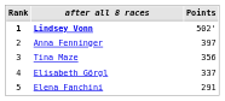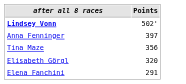 <table cellspacing="1" cellpadding="3" style="border:1px solid #aaa; font-size:86%;">
 <tr style="background:#e4e4e4;">
-<th style="border-bottom:1px solid #aaa; width:10px;">Rank</th>
 <th style="border-bottom:1px solid #aaa; width:200px;"><em>after all 8 races</em></th>
 <th style="border-bottom:1px solid #aaa; width:20px;">Points</th>
 </tr>
 <tr>
-<td style="text-align:center;"><strong>1</strong></td>
 <td> <strong><a href='#'>Lindsey Vonn</a> </strong></td>
 <td align="right">502'</td>
 </tr>
 <tr>
-<td style="text-align:center;">2</td>
 <td> <a href='#'>Anna Fenninger</a></td>
 <td align="right">397</td>
 </tr>
 <tr>
-<td style="text-align:center;">3</td>
 <td> <a href='#'>Tina Maze</a></td>
 <td align="right">356</td>
 </tr>
 <tr>
-<td style="text-align:center;">4</td>
 <td> <a href='#'>Elisabeth Görgl</a></td>
-<td align="right">337</td>
+<td align="right">320</td>
 </tr>
 <tr>
-<td style="text-align:center;">5</td>
 <td> <a href='#'>Elena Fanchini</a></td>
 <td align="right">291</td>
 </tr>
 </table>
